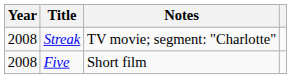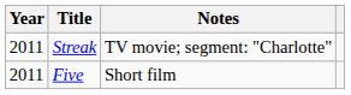 <table class="wikitable sortable">
 <tr>
 <th>Year</th>
 <th>Title</th>
 <th>Notes</th>
 <th></th>
 </tr>
 <tr>
-<td>2008</td>
+<td>2011</td>
 <td><em><a href='#'>Streak</a></em></td>
 <td>TV movie; segment: "Charlotte"</td>
 <td style="text-align: center;"></td>
 </tr>
 <tr>
-<td>2008</td>
+<td>2011</td>
 <td><em><a href='#'>Five</a></em></td>
 <td>Short film</td>
 <td style="text-align: center;"></td>
 </tr>
 </table>
